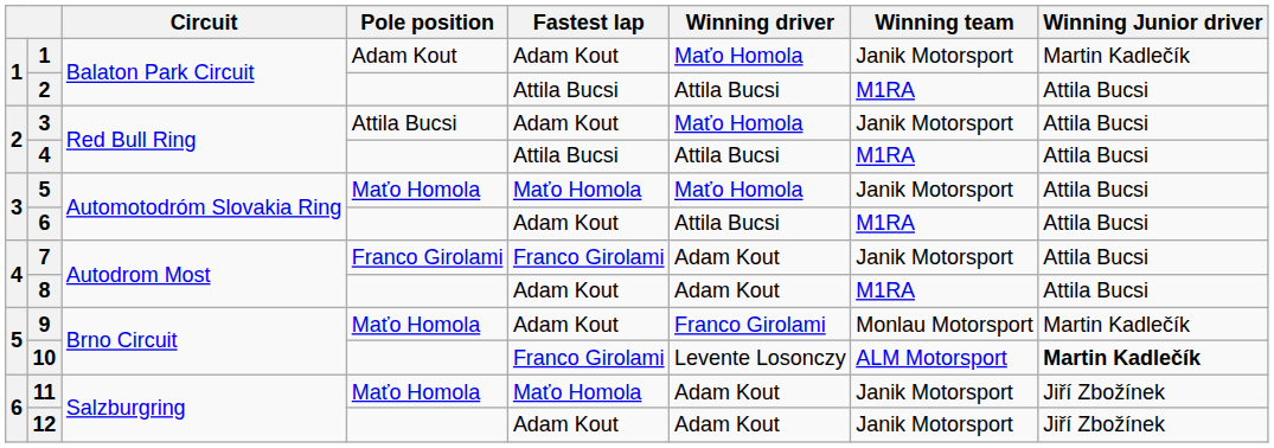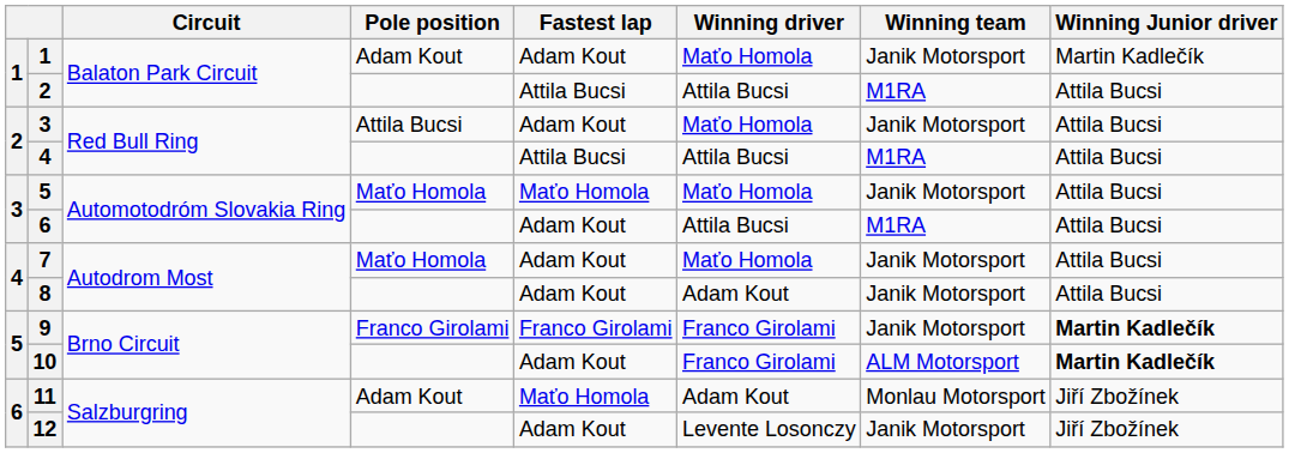 <table class="wikitable" style="font-size: 85%;">
 <tr>
 <th colspan="2"></th>
 <th>Circuit</th>
 <th>Pole position</th>
 <th>Fastest lap</th>
 <th>Winning driver</th>
 <th>Winning team</th>
 <th>Winning Junior driver</th>
 </tr>
 <tr>
 <th rowspan=2>1</th>
 <th>1</th>
 <td rowspan="2"> <a href='#'>Balaton Park Circuit</a></td>
 <td> Adam Kout</td>
 <td> Adam Kout</td>
 <td> <a href='#'>Maťo Homola</a></td>
 <td> Janik Motorsport</td>
 <td> Martin Kadlečík</td>
 </tr>
 <tr>
 <th>2</th>
 <td></td>
 <td> Attila Bucsi</td>
 <td> Attila Bucsi</td>
 <td> <a href='#'>M1RA</a></td>
 <td> Attila Bucsi</td>
 </tr>
 <tr>
 <th rowspan="2">2</th>
 <th>3</th>
 <td rowspan="2"> <a href='#'>Red Bull Ring</a></td>
 <td> Attila Bucsi</td>
 <td> Adam Kout</td>
 <td> <a href='#'>Maťo Homola</a></td>
 <td> Janik Motorsport</td>
 <td> Attila Bucsi</td>
 </tr>
 <tr>
 <th>4</th>
 <td></td>
 <td> Attila Bucsi</td>
 <td> Attila Bucsi</td>
 <td> <a href='#'>M1RA</a></td>
 <td> Attila Bucsi</td>
 </tr>
 <tr>
 <th rowspan="2">3</th>
 <th>5</th>
 <td rowspan="2"> <a href='#'>Automotodróm Slovakia Ring</a></td>
 <td> <a href='#'>Maťo Homola</a></td>
 <td> <a href='#'>Maťo Homola</a></td>
 <td> <a href='#'>Maťo Homola</a></td>
 <td> Janik Motorsport</td>
 <td> Attila Bucsi</td>
 </tr>
 <tr>
 <th>6</th>
 <td></td>
 <td> Adam Kout</td>
 <td> Attila Bucsi</td>
 <td> <a href='#'>M1RA</a></td>
 <td> Attila Bucsi</td>
 </tr>
 <tr>
 <th rowspan="2">4</th>
 <th>7</th>
 <td rowspan="2"> <a href='#'>Autodrom Most</a></td>
-<td> <a href='#'>Franco Girolami</a></td>
-<td> <a href='#'>Franco Girolami</a></td>
+<td> <a href='#'>Maťo Homola</a></td>
 <td> Adam Kout</td>
+<td> <a href='#'>Maťo Homola</a></td>
 <td> Janik Motorsport</td>
 <td> Attila Bucsi</td>
 </tr>
 <tr>
 <th>8</th>
 <td></td>
 <td> Adam Kout</td>
 <td> Adam Kout</td>
-<td> <a href='#'>M1RA</a></td>
+<td> Janik Motorsport</td>
 <td> Attila Bucsi</td>
 </tr>
 <tr>
 <th rowspan="2">5</th>
 <th>9</th>
 <td rowspan="2"> <a href='#'>Brno Circuit</a></td>
-<td> <a href='#'>Maťo Homola</a></td>
-<td> Adam Kout</td>
 <td> <a href='#'>Franco Girolami</a></td>
-<td> Monlau Motorsport</td>
-<td> Martin Kadlečík</td>
+<td> <a href='#'>Franco Girolami</a></td>
+<td> <a href='#'>Franco Girolami</a></td>
+<td> Janik Motorsport</td>
+<td><strong> Martin Kadlečík</strong></td>
 </tr>
 <tr>
 <th>10</th>
 <td></td>
+<td> Adam Kout</td>
 <td> <a href='#'>Franco Girolami</a></td>
-<td> Levente Losonczy</td>
 <td> <a href='#'>ALM Motorsport</a></td>
 <td><strong> Martin Kadlečík</strong></td>
 </tr>
 <tr>
 <th rowspan="2">6</th>
 <th>11</th>
 <td rowspan="2"> <a href='#'>Salzburgring</a></td>
-<td> <a href='#'>Maťo Homola</a></td>
+<td> Adam Kout</td>
 <td> <a href='#'>Maťo Homola</a></td>
 <td> Adam Kout</td>
-<td> Janik Motorsport</td>
+<td> Monlau Motorsport</td>
 <td> Jiří Zbožínek</td>
 </tr>
 <tr>
 <th>12</th>
 <td></td>
 <td> Adam Kout</td>
-<td> Adam Kout</td>
+<td> Levente Losonczy</td>
 <td> Janik Motorsport</td>
 <td> Jiří Zbožínek</td>
 </tr>
 </table>
